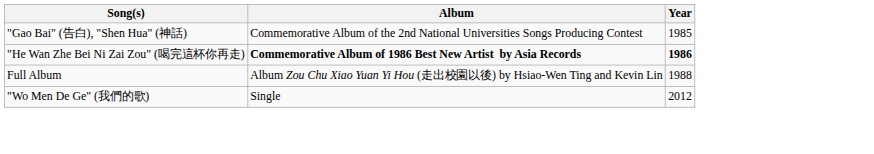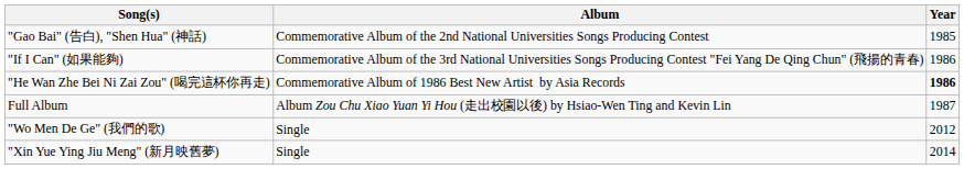 <table class="wikitable">
 <tr>
 <th>Song(s)</th>
 <th>Album</th>
 <th>Year</th>
 </tr>
 <tr>
 <td>"Gao Bai" (告白), "Shen Hua" (神話)</td>
 <td>Commemorative Album of the 2nd National Universities Songs Producing Contest</td>
 <td>1985</td>
 </tr>
 <tr>
+<td>"If I Can" (如果能夠)</td>
+<td>Commemorative Album of the 3rd National Universities Songs Producing Contest "Fei Yang De Qing Chun" (飛揚的青春)</td>
+<td>1986</td>
+</tr>
+<tr>
 <td>"He Wan Zhe Bei Ni Zai Zou" (喝完這杯你再走)</td>
-<td><strong>Commemorative Album of 1986 Best New Artist  by Asia Records</strong></td>
+<td>Commemorative Album of 1986 Best New Artist  by Asia Records</td>
 <td><strong>1986</strong></td>
 </tr>
 <tr>
 <td>Full Album</td>
 <td>Album <em>Zou Chu Xiao Yuan Yi Hou</em> (走出校園以後) by Hsiao-Wen Ting and Kevin Lin</td>
-<td>1988</td>
+<td>1987</td>
 </tr>
 <tr>
 <td>"Wo Men De Ge" (我們的歌)</td>
 <td>Single</td>
 <td>2012</td>
 </tr>
+<tr>
+<td>"Xin Yue Ying Jiu Meng" (新月映舊夢)</td>
+<td>Single</td>
+<td>2014</td>
+</tr>
 </table>
